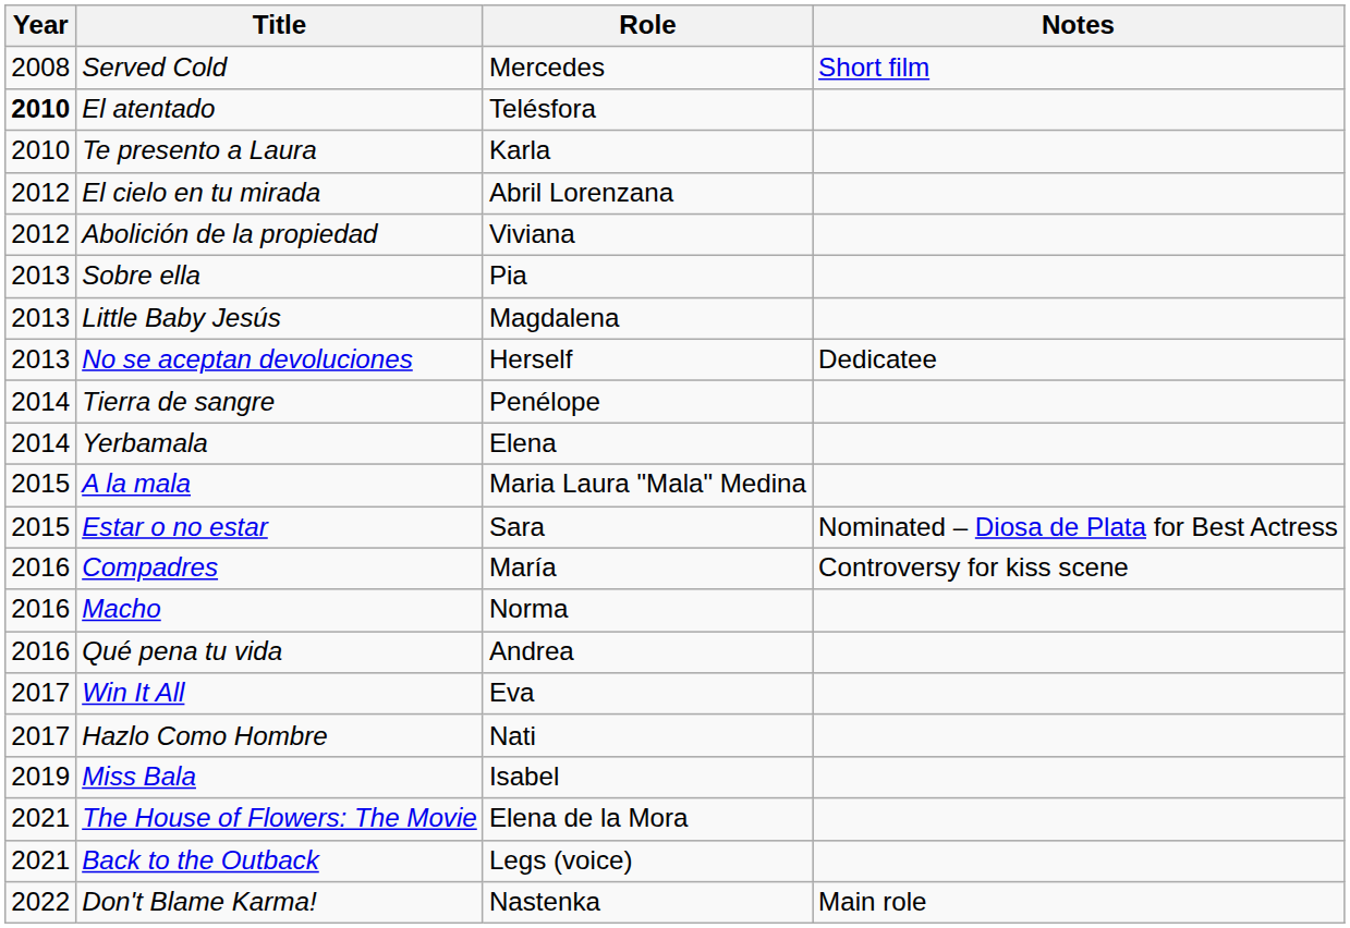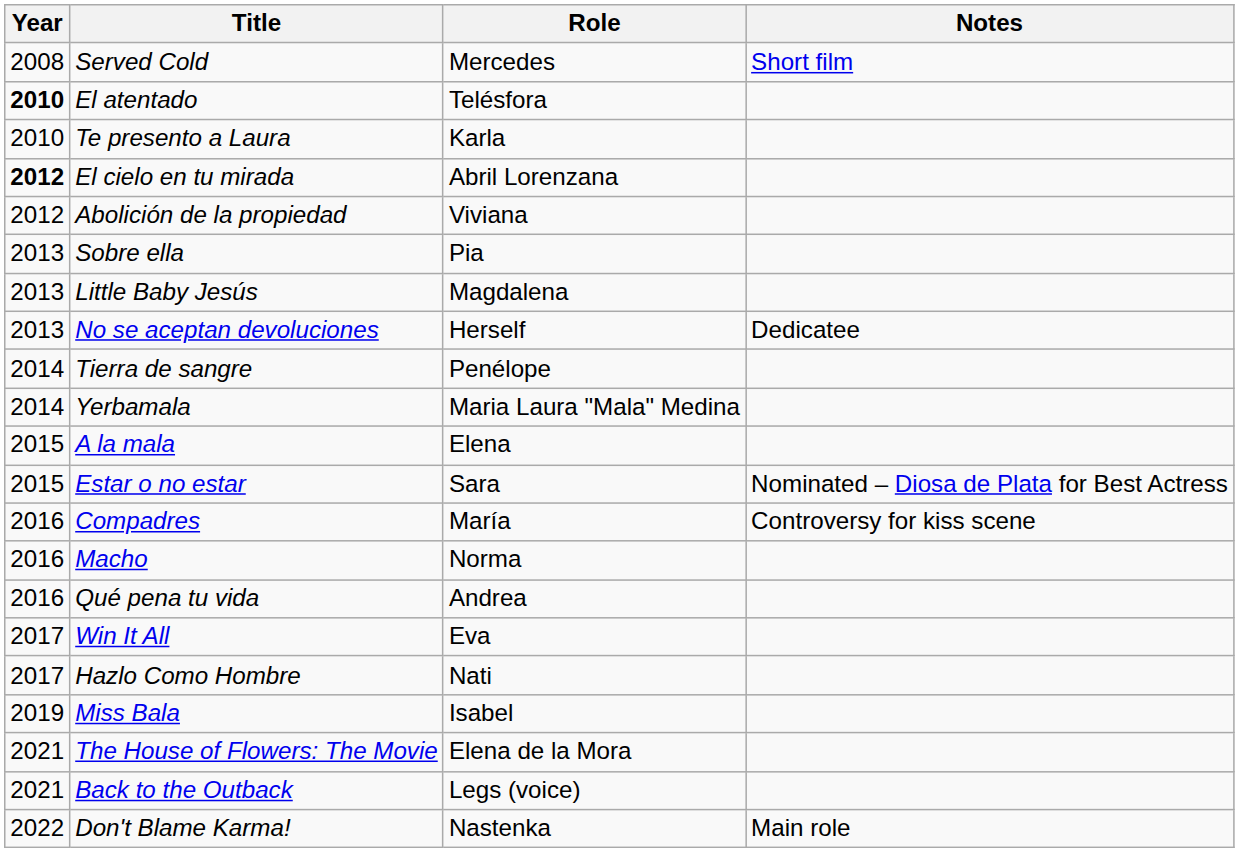 <table class="wikitable sortable">
 <tr>
 <th>Year</th>
 <th>Title</th>
 <th>Role</th>
 <th>Notes</th>
 </tr>
 <tr>
 <td>2008</td>
 <td><em>Served Cold</em></td>
 <td>Mercedes</td>
 <td><a href='#'>Short film</a></td>
 </tr>
 <tr>
 <td><strong>2010</strong></td>
 <td><em>El atentado</em></td>
 <td>Telésfora</td>
 <td></td>
 </tr>
 <tr>
 <td>2010</td>
 <td><em>Te presento a Laura</em></td>
 <td>Karla</td>
 <td></td>
 </tr>
 <tr>
-<td>2012</td>
+<td><strong>2012</strong></td>
 <td><em>El cielo en tu mirada</em></td>
 <td>Abril Lorenzana</td>
 <td></td>
 </tr>
 <tr>
 <td>2012</td>
 <td><em>Abolición de la propiedad</em></td>
 <td>Viviana</td>
 <td></td>
 </tr>
 <tr>
 <td>2013</td>
 <td><em>Sobre ella</em></td>
 <td>Pia</td>
 <td></td>
 </tr>
 <tr>
 <td>2013</td>
 <td><em>Little Baby Jesús</em></td>
 <td>Magdalena</td>
 <td></td>
 </tr>
 <tr>
 <td>2013</td>
 <td><em><a href='#'>No se aceptan devoluciones</a></em></td>
 <td>Herself</td>
 <td>Dedicatee</td>
 </tr>
 <tr>
 <td>2014</td>
 <td><em>Tierra de sangre</em></td>
 <td>Penélope</td>
 <td></td>
 </tr>
 <tr>
 <td>2014</td>
 <td><em>Yerbamala</em></td>
-<td>Elena</td>
+<td>Maria Laura "Mala" Medina</td>
 <td></td>
 </tr>
 <tr>
 <td>2015</td>
 <td><em><a href='#'>A la mala</a></em></td>
-<td>Maria Laura "Mala" Medina</td>
+<td>Elena</td>
 <td></td>
 </tr>
 <tr>
 <td>2015</td>
 <td><em><a href='#'>Estar o no estar</a></em></td>
 <td>Sara</td>
 <td>Nominated – <a href='#'>Diosa de Plata</a> for Best Actress</td>
 </tr>
 <tr>
 <td>2016</td>
 <td><em><a href='#'>Compadres</a></em></td>
 <td>María</td>
 <td>Controversy for kiss scene</td>
 </tr>
 <tr>
 <td>2016</td>
 <td><em><a href='#'>Macho</a></em></td>
 <td>Norma</td>
 <td></td>
 </tr>
 <tr>
 <td>2016</td>
 <td><em>Qué pena tu vida</em></td>
 <td>Andrea</td>
 <td></td>
 </tr>
 <tr>
 <td>2017</td>
 <td><em><a href='#'>Win It All</a></em></td>
 <td>Eva</td>
 <td></td>
 </tr>
 <tr>
 <td>2017</td>
 <td><em>Hazlo Como Hombre</em></td>
 <td>Nati</td>
 <td></td>
 </tr>
 <tr>
 <td>2019</td>
 <td><em><a href='#'>Miss Bala</a></em></td>
 <td>Isabel</td>
 <td></td>
 </tr>
 <tr>
 <td>2021</td>
 <td><em><a href='#'>The House of Flowers: The Movie</a></em></td>
 <td>Elena de la Mora</td>
 <td></td>
 </tr>
 <tr>
 <td>2021</td>
 <td><em><a href='#'>Back to the Outback</a></em></td>
 <td>Legs (voice)</td>
 <td></td>
 </tr>
 <tr>
 <td>2022</td>
 <td><em>Don't Blame Karma!</em></td>
 <td>Nastenka</td>
 <td>Main role</td>
 </tr>
 </table>
